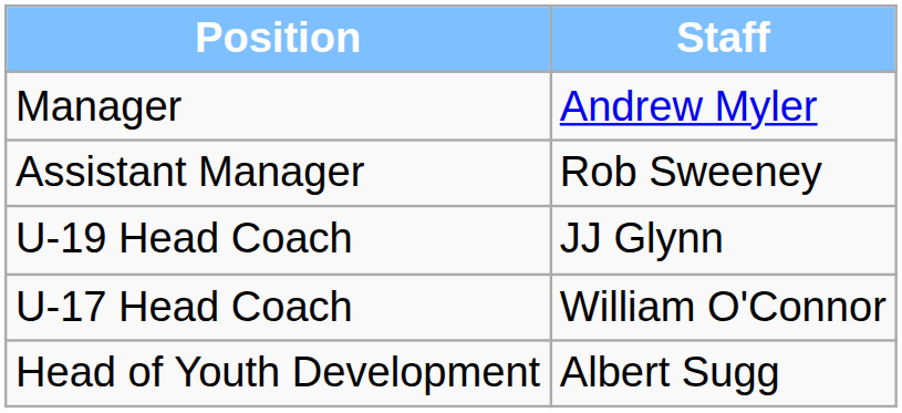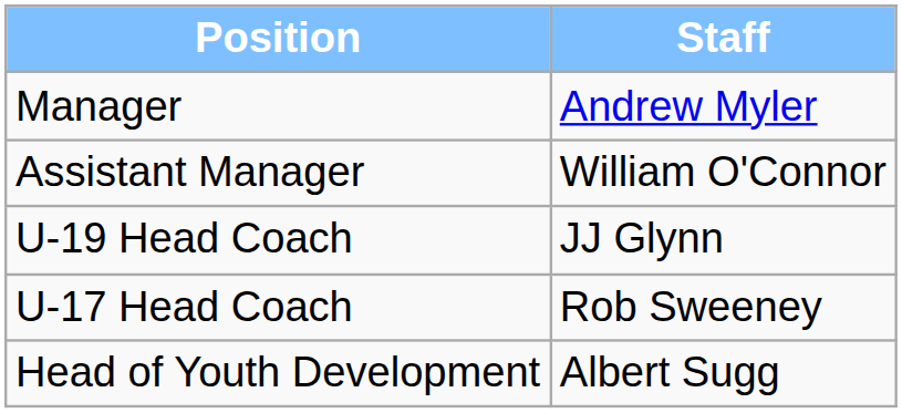 <table class=wikitable>
 <tr>
 <th style="color:#fff; background:#7ebfff;">Position</th>
 <th style="color:#fff; background:#7ebfff;">Staff</th>
 </tr>
 <tr>
 <td>Manager</td>
 <td><a href='#'>Andrew Myler</a></td>
 </tr>
 <tr>
 <td>Assistant Manager</td>
-<td>Rob Sweeney</td>
+<td>William O'Connor</td>
 </tr>
 <tr>
 <td>U-19 Head Coach</td>
 <td>JJ Glynn</td>
 </tr>
 <tr>
 <td>U-17 Head Coach</td>
-<td>William O'Connor</td>
+<td>Rob Sweeney</td>
 </tr>
 <tr>
 <td>Head of Youth Development</td>
 <td>Albert Sugg</td>
 </tr>
 </table>
